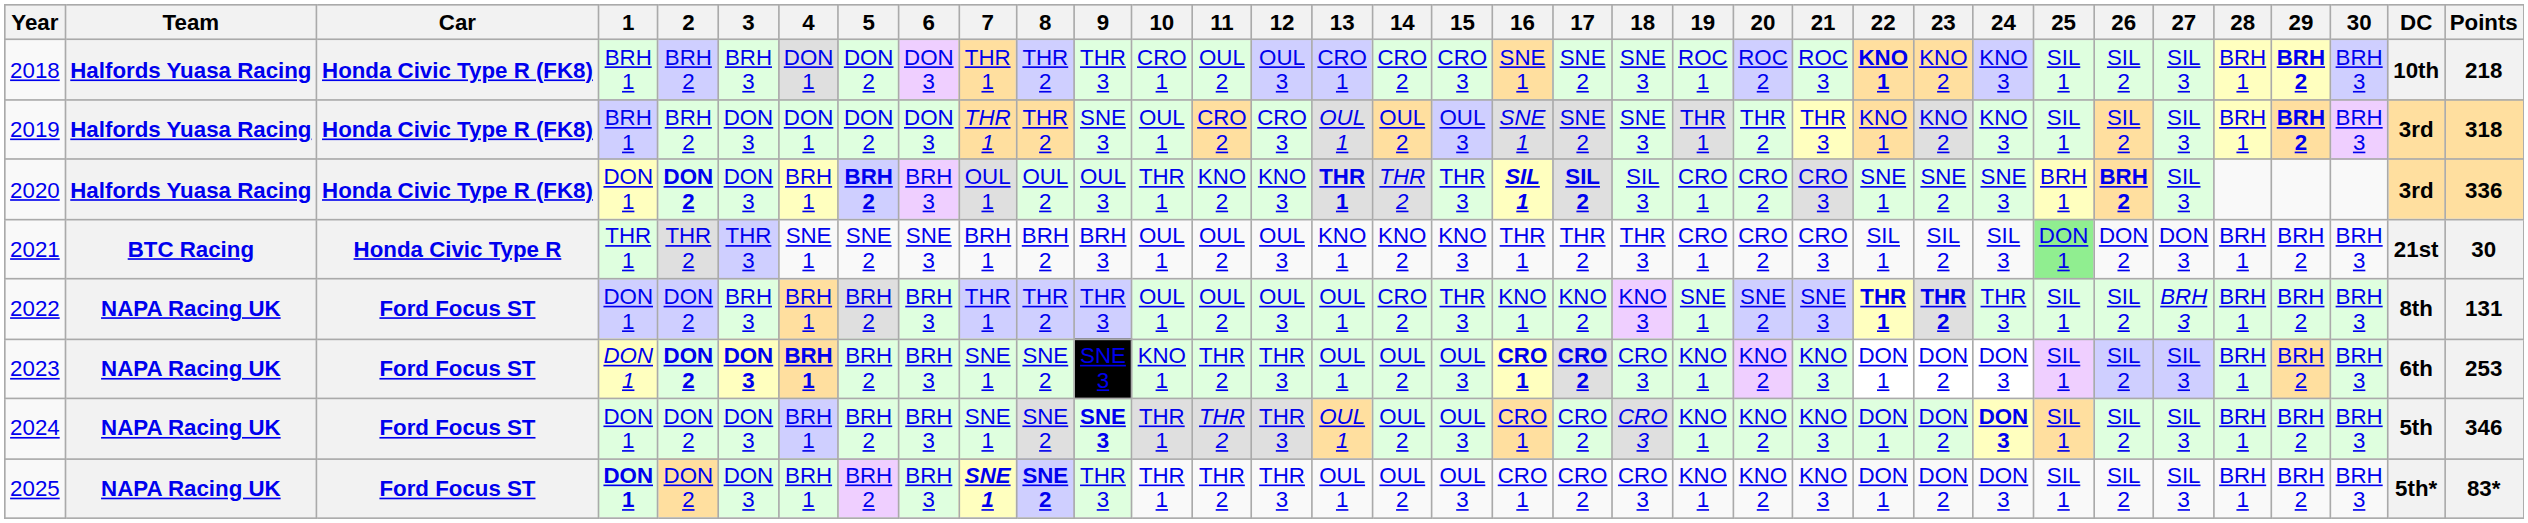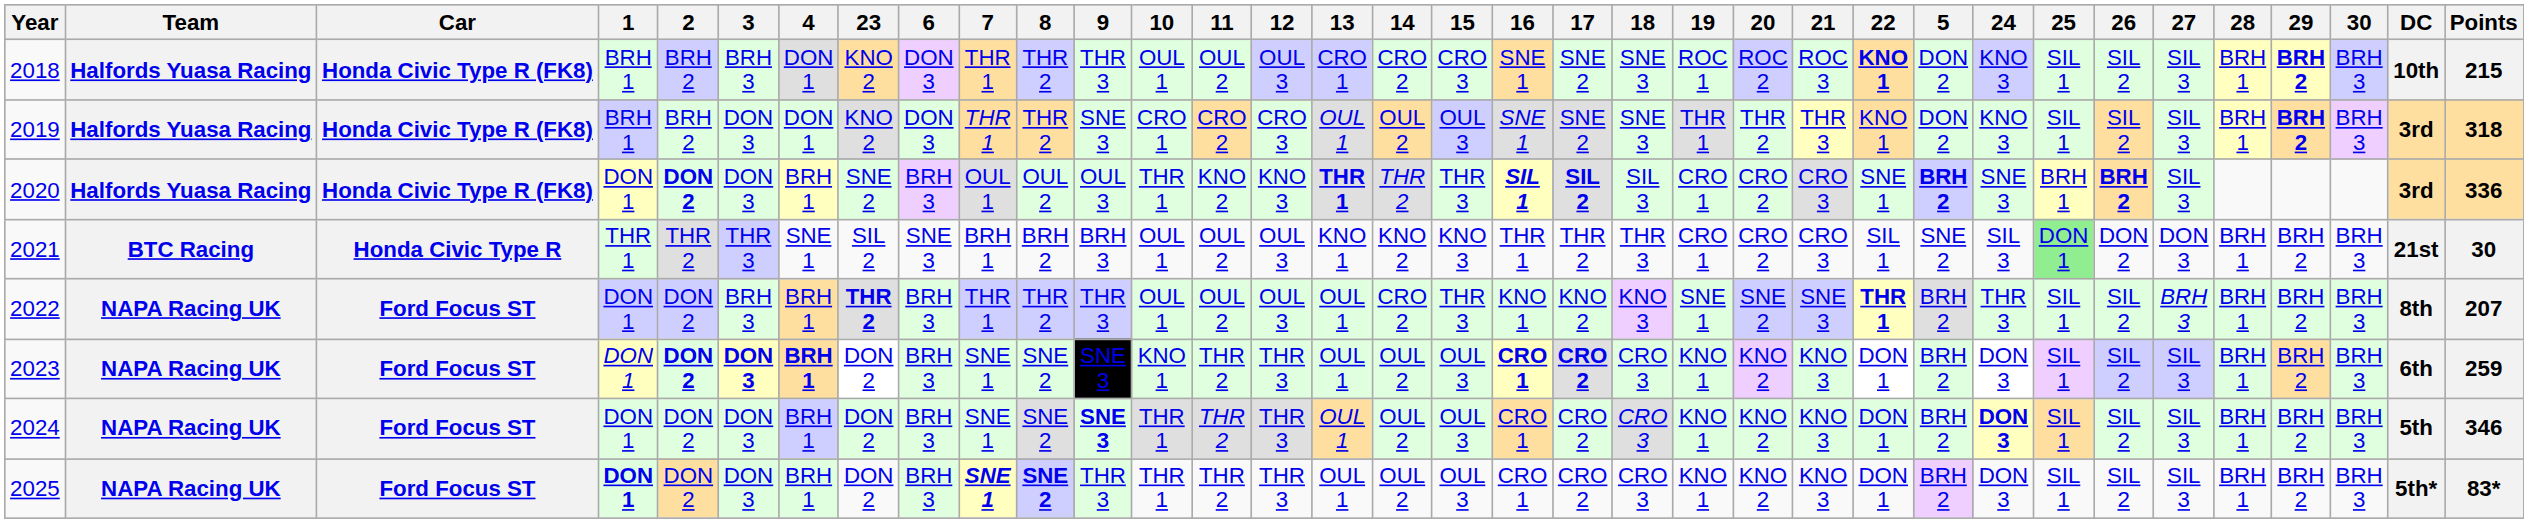 <table class="wikitable" style="text-align:center; font-size:85%">
 <tr>
 <th>Year</th>
 <th>Team</th>
 <th>Car</th>
 <th>1</th>
 <th>2</th>
 <th>3</th>
 <th>4</th>
-<th>5</th>
+<th>23</th>
 <th>6</th>
 <th>7</th>
 <th>8</th>
 <th>9</th>
 <th>10</th>
 <th>11</th>
 <th>12</th>
 <th>13</th>
 <th>14</th>
 <th>15</th>
 <th>16</th>
 <th>17</th>
 <th>18</th>
 <th>19</th>
 <th>20</th>
 <th>21</th>
 <th>22</th>
-<th>23</th>
+<th>5</th>
 <th>24</th>
 <th>25</th>
 <th>26</th>
 <th>27</th>
 <th>28</th>
 <th>29</th>
 <th>30</th>
 <th>DC</th>
 <th>Points</th>
 </tr>
 <tr>
 <td><a href='#'>2018</a></td>
 <th nowrap><a href='#'>Halfords Yuasa Racing</a></th>
 <th nowrap><a href='#'>Honda Civic Type R (FK8)</a></th>
 <td style="background:#DFFFDF;"><a href='#'>BRH<br>1</a><br></td>
 <td style="background:#CFCFFF;"><a href='#'>BRH<br>2</a><br></td>
 <td style="background:#DFFFDF;"><a href='#'>BRH<br>3</a><br></td>
 <td style="background:#DFDFDF;"><a href='#'>DON<br>1</a><br></td>
-<td style="background:#DFFFDF;"><a href='#'>DON<br>2</a><br></td>
+<td style="background:#FFDF9F;"><a href='#'>KNO<br>2</a><br></td>
 <td style="background:#EFCFFF;"><a href='#'>DON<br>3</a><br></td>
 <td style="background:#FFDF9F;"><a href='#'>THR<br>1</a><br></td>
 <td style="background:#CFCFFF;"><a href='#'>THR<br>2</a><br></td>
 <td style="background:#DFFFDF;"><a href='#'>THR<br>3</a><br></td>
-<td style="background:#DFFFDF;"><a href='#'>CRO<br>1</a><br></td>
+<td style="background:#DFFFDF;"><a href='#'>OUL<br>1</a><br></td>
 <td style="background:#DFFFDF;"><a href='#'>OUL<br>2</a><br></td>
 <td style="background:#CFCFFF;"><a href='#'>OUL<br>3</a><br></td>
 <td style="background:#CFCFFF;"><a href='#'>CRO<br>1</a><br></td>
 <td style="background:#DFFFDF;"><a href='#'>CRO<br>2</a><br></td>
 <td style="background:#DFFFDF;"><a href='#'>CRO<br>3</a><br></td>
 <td style="background:#FFDF9F;"><a href='#'>SNE<br>1</a><br></td>
 <td style="background:#DFFFDF;"><a href='#'>SNE<br>2</a><br></td>
 <td style="background:#DFFFDF;"><a href='#'>SNE<br>3</a><br></td>
 <td style="background:#DFFFDF;"><a href='#'>ROC<br>1</a><br></td>
 <td style="background:#CFCFFF;"><a href='#'>ROC<br>2</a><br></td>
 <td style="background:#DFFFDF;"><a href='#'>ROC<br>3</a><br></td>
 <td style="background:#FFDF9F;"><strong><a href='#'>KNO<br>1</a></strong><br></td>
-<td style="background:#FFDF9F;"><a href='#'>KNO<br>2</a><br></td>
+<td style="background:#DFFFDF;"><a href='#'>DON<br>2</a><br></td>
 <td style="background:#CFCFFF;"><a href='#'>KNO<br>3</a><br></td>
 <td style="background:#DFFFDF;"><a href='#'>SIL<br>1</a><br></td>
 <td style="background:#DFFFDF;"><a href='#'>SIL<br>2</a><br></td>
 <td style="background:#DFFFDF;"><a href='#'>SIL<br>3</a><br></td>
 <td style="background:#FFFFBF;"><a href='#'>BRH<br>1</a><br></td>
 <td style="background:#FFFFBF;"><strong><a href='#'>BRH<br>2</a></strong><br></td>
 <td style="background:#CFCFFF;"><a href='#'>BRH<br>3</a><br></td>
 <th>10th</th>
-<th>218</th>
+<th>215</th>
 </tr>
 <tr>
 <td><a href='#'>2019</a></td>
 <th nowrap><a href='#'>Halfords Yuasa Racing</a></th>
 <th nowrap><a href='#'>Honda Civic Type R (FK8)</a></th>
 <td style="background:#CFCFFF;"><a href='#'>BRH<br>1</a><br></td>
 <td style="background:#DFFFDF;"><a href='#'>BRH<br>2</a><br></td>
 <td style="background:#DFFFDF;"><a href='#'>DON<br>3</a><br></td>
 <td style="background:#DFFFDF;"><a href='#'>DON<br>1</a><br></td>
-<td style="background:#DFFFDF;"><a href='#'>DON<br>2</a><br></td>
+<td style="background:#DFDFDF;"><a href='#'>KNO<br>2</a><br></td>
 <td style="background:#DFFFDF;"><a href='#'>DON<br>3</a><br></td>
 <td style="background:#FFDF9F;"><em><a href='#'>THR<br>1</a></em><br></td>
 <td style="background:#FFDF9F;"><a href='#'>THR<br>2</a><br></td>
 <td style="background:#DFFFDF;"><a href='#'>SNE<br>3</a><br></td>
-<td style="background:#DFFFDF;"><a href='#'>OUL<br>1</a><br></td>
+<td style="background:#DFFFDF;"><a href='#'>CRO<br>1</a><br></td>
 <td style="background:#FFDF9F;"><a href='#'>CRO<br>2</a><br></td>
 <td style="background:#DFFFDF;"><a href='#'>CRO<br>3</a><br></td>
 <td style="background:#DFDFDF;"><em><a href='#'>OUL<br>1</a></em><br></td>
 <td style="background:#FFDF9F;"><a href='#'>OUL<br>2</a><br></td>
 <td style="background:#CFCFFF;"><a href='#'>OUL<br>3</a><br></td>
 <td style="background:#DFDFDF;"><em><a href='#'>SNE<br>1</a></em><br></td>
 <td style="background:#DFDFDF;"><a href='#'>SNE<br>2</a><br></td>
 <td style="background:#DFFFDF;"><a href='#'>SNE<br>3</a><br></td>
 <td style="background:#DFDFDF;"><a href='#'>THR<br>1</a><br></td>
 <td style="background:#DFFFDF;"><a href='#'>THR<br>2</a><br></td>
 <td style="background:#FFFFBF;"><a href='#'>THR<br>3</a><br></td>
 <td style="background:#FFDF9F;"><a href='#'>KNO<br>1</a><br></td>
-<td style="background:#DFDFDF;"><a href='#'>KNO<br>2</a><br></td>
+<td style="background:#DFFFDF;"><a href='#'>DON<br>2</a><br></td>
 <td style="background:#DFFFDF;"><a href='#'>KNO<br>3</a><br></td>
 <td style="background:#DFFFDF;"><a href='#'>SIL<br>1</a><br></td>
 <td style="background:#FFDF9F;"><a href='#'>SIL<br>2</a><br></td>
 <td style="background:#DFFFDF;"><a href='#'>SIL<br>3</a><br></td>
 <td style="background:#FFFFBF;"><a href='#'>BRH<br>1</a><br></td>
 <td style="background:#FFDF9F;"><strong><a href='#'>BRH<br>2</a></strong><br></td>
 <td style="background:#EFCFFF;"><a href='#'>BRH<br>3</a><br></td>
 <th style="background:#FFDF9F;">3rd</th>
 <th style="background:#FFDF9F;">318</th>
 </tr>
 <tr>
 <td><a href='#'>2020</a></td>
 <th nowrap><a href='#'>Halfords Yuasa Racing</a></th>
 <th nowrap><a href='#'>Honda Civic Type R (FK8)</a></th>
 <td style="background:#FFFFBF;"><a href='#'>DON<br>1</a><br></td>
 <td style="background:#DFFFDF;"><strong><a href='#'>DON<br>2</a></strong><br></td>
 <td style="background:#DFFFDF;"><a href='#'>DON<br>3</a><br></td>
 <td style="background:#FFFFBF;"><a href='#'>BRH<br>1</a><br></td>
-<td style="background:#CFCFFF;"><strong><a href='#'>BRH<br>2</a></strong><br></td>
+<td style="background:#DFFFDF;"><a href='#'>SNE<br>2</a><br></td>
 <td style="background:#EFCFFF;"><a href='#'>BRH<br>3</a><br></td>
 <td style="background:#DFDFDF;"><a href='#'>OUL<br>1</a><br></td>
 <td style="background:#DFFFDF;"><a href='#'>OUL<br>2</a><br></td>
 <td style="background:#DFFFDF;"><a href='#'>OUL<br>3</a><br></td>
 <td style="background:#DFFFDF;"><a href='#'>THR<br>1</a><br></td>
 <td style="background:#DFFFDF;"><a href='#'>KNO<br>2</a><br></td>
 <td style="background:#DFFFDF;"><a href='#'>KNO<br>3</a><br></td>
 <td style="background:#DFDFDF;"><strong><a href='#'>THR<br>1</a></strong><br></td>
 <td style="background:#DFDFDF;"><em><a href='#'>THR<br>2</a></em><br></td>
 <td style="background:#DFFFDF;"><a href='#'>THR<br>3</a><br></td>
 <td style="background:#FFFFBF;"><strong><em><a href='#'>SIL<br>1</a></em></strong><br></td>
 <td style="background:#DFDFDF;"><strong><a href='#'>SIL<br>2</a></strong><br></td>
 <td style="background:#DFFFDF;"><a href='#'>SIL<br>3</a><br></td>
 <td style="background:#DFFFDF;"><a href='#'>CRO<br>1</a><br></td>
 <td style="background:#DFFFDF;"><a href='#'>CRO<br>2</a><br></td>
 <td style="background:#DFDFDF;"><a href='#'>CRO<br>3</a><br></td>
 <td style="background:#DFFFDF;"><a href='#'>SNE<br>1</a><br></td>
-<td style="background:#DFFFDF;"><a href='#'>SNE<br>2</a><br></td>
+<td style="background:#CFCFFF;"><strong><a href='#'>BRH<br>2</a></strong><br></td>
 <td style="background:#DFFFDF;"><a href='#'>SNE<br>3</a><br></td>
 <td style="background:#FFFFBF;"><a href='#'>BRH<br>1</a><br></td>
 <td style="background:#FFDF9F;"><strong><a href='#'>BRH<br>2</a></strong><br></td>
 <td style="background:#DFFFDF;"><a href='#'>SIL<br>3</a><br></td>
 <td></td>
 <td></td>
 <td></td>
 <th style="background:#FFDF9F;">3rd</th>
 <th style="background:#FFDF9F;">336</th>
 </tr>
 <tr>
 <td><a href='#'>2021</a></td>
 <th nowrap><a href='#'>BTC Racing</a></th>
 <th nowrap><a href='#'>Honda Civic Type R</a></th>
 <td style="background:#DFFFDF;"><a href='#'>THR<br>1</a><br></td>
 <td style="background:#DFDFDF;"><a href='#'>THR<br>2</a><br></td>
 <td style="background:#CFCFFF;"><a href='#'>THR<br>3</a><br></td>
 <td><a href='#'>SNE<br>1</a></td>
-<td><a href='#'>SNE<br>2</a></td>
+<td><a href='#'>SIL<br>2</a></td>
 <td><a href='#'>SNE<br>3</a></td>
 <td><a href='#'>BRH<br>1</a></td>
 <td><a href='#'>BRH<br>2</a></td>
 <td><a href='#'>BRH<br>3</a></td>
 <td><a href='#'>OUL<br>1</a></td>
 <td><a href='#'>OUL<br>2</a></td>
 <td><a href='#'>OUL<br>3</a></td>
 <td><a href='#'>KNO<br>1</a></td>
 <td><a href='#'>KNO<br>2</a></td>
 <td><a href='#'>KNO<br>3</a></td>
 <td><a href='#'>THR<br>1</a></td>
 <td><a href='#'>THR<br>2</a></td>
 <td><a href='#'>THR<br>3</a></td>
 <td><a href='#'>CRO<br>1</a></td>
 <td><a href='#'>CRO<br>2</a></td>
 <td><a href='#'>CRO<br>3</a></td>
 <td><a href='#'>SIL<br>1</a></td>
-<td><a href='#'>SIL<br>2</a></td>
+<td><a href='#'>SNE<br>2</a></td>
 <td><a href='#'>SIL<br>3</a></td>
 <td style="background: lightgreen;"><a href='#'>DON<br>1</a></td>
 <td><a href='#'>DON<br>2</a></td>
 <td><a href='#'>DON<br>3</a></td>
 <td><a href='#'>BRH<br>1</a></td>
 <td><a href='#'>BRH<br>2</a></td>
 <td><a href='#'>BRH<br>3</a></td>
 <th>21st</th>
 <th>30</th>
 </tr>
 <tr>
 <td><a href='#'>2022</a></td>
 <th nowrap><a href='#'>NAPA Racing UK</a></th>
 <th nowrap><a href='#'>Ford Focus ST</a></th>
 <td style="background:#CFCFFF;"><a href='#'>DON<br>1</a><br></td>
 <td style="background:#CFCFFF;"><a href='#'>DON<br>2</a><br></td>
 <td style="background:#DFFFDF;"><a href='#'>BRH<br>3</a><br></td>
 <td style="background:#FFDF9F;"><a href='#'>BRH<br>1</a><br></td>
-<td style="background:#DFDFDF;"><a href='#'>BRH<br>2</a><br></td>
+<td style="background:#DFDFDF;"><strong><a href='#'>THR<br>2</a></strong><br></td>
 <td style="background:#DFFFDF;"><a href='#'>BRH<br>3</a><br></td>
 <td style="background:#CFCFFF;"><a href='#'>THR<br>1</a><br></td>
 <td style="background:#CFCFFF;"><a href='#'>THR<br>2</a><br></td>
 <td style="background:#CFCFFF;"><a href='#'>THR<br>3</a><br></td>
 <td style="background:#DFFFDF;"><a href='#'>OUL<br>1</a><br></td>
 <td style="background:#DFFFDF;"><a href='#'>OUL<br>2</a><br></td>
 <td style="background:#DFFFDF;"><a href='#'>OUL<br>3</a><br></td>
 <td style="background:#DFFFDF;"><a href='#'>OUL<br>1</a><br></td>
 <td style="background:#DFFFDF;"><a href='#'>CRO<br>2</a><br></td>
 <td style="background:#DFFFDF;"><a href='#'>THR<br>3</a><br></td>
 <td style="background:#DFFFDF;"><a href='#'>KNO<br>1</a><br></td>
 <td style="background:#DFFFDF;"><a href='#'>KNO<br>2</a><br></td>
 <td style="background:#EFCFFF;"><a href='#'>KNO<br>3</a><br></td>
 <td style="background:#DFFFDF;"><a href='#'>SNE<br>1</a><br></td>
 <td style="background:#CFCFFF;"><a href='#'>SNE<br>2</a><br></td>
 <td style="background:#CFCFFF;"><a href='#'>SNE<br>3</a><br></td>
 <td style="background:#FFFFBF;"><strong><a href='#'>THR<br>1</a></strong><br></td>
-<td style="background:#DFDFDF;"><strong><a href='#'>THR<br>2</a></strong><br></td>
+<td style="background:#DFDFDF;"><a href='#'>BRH<br>2</a><br></td>
 <td style="background:#DFFFDF;"><a href='#'>THR<br>3</a><br></td>
 <td style="background:#DFFFDF;"><a href='#'>SIL<br>1</a><br></td>
 <td style="background:#DFFFDF;"><a href='#'>SIL<br>2</a><br></td>
 <td style="background:#DFFFDF;"><em><a href='#'>BRH<br>3</a></em><br></td>
 <td style="background:#DFFFDF;"><a href='#'>BRH<br>1</a><br></td>
 <td style="background:#DFFFDF;"><a href='#'>BRH<br>2</a><br></td>
 <td style="background:#DFFFDF;"><a href='#'>BRH<br>3</a><br></td>
 <th>8th</th>
-<th>131</th>
+<th>207</th>
 </tr>
 <tr>
 <td><a href='#'>2023</a></td>
 <th nowrap><a href='#'>NAPA Racing UK</a></th>
 <th nowrap><a href='#'>Ford Focus ST</a></th>
 <td style="background:#FFFFBF;"><em><a href='#'>DON<br>1</a></em><br></td>
 <td style="background:#DFFFDF;"><strong><a href='#'>DON<br>2</a></strong><br></td>
 <td style="background:#FFFFBF;"><strong><a href='#'>DON<br>3</a></strong><br></td>
 <td style="background:#FFDF9F;"><strong><a href='#'>BRH<br>1</a></strong><br></td>
-<td style="background:#DFFFDF;"><a href='#'>BRH<br>2</a><br></td>
+<td style="background:#FFFFFF;"><a href='#'>DON<br>2</a><br></td>
 <td style="background:#DFFFDF;"><a href='#'>BRH<br>3</a><br></td>
 <td style="background:#DFFFDF;"><a href='#'>SNE<br>1</a><br></td>
 <td style="background:#DFFFDF;"><a href='#'>SNE<br>2</a><br></td>
 <td style="background:#000000; color:white"><a href='#'><span>SNE<br>3</span></a><br></td>
 <td style="background:#DFFFDF;"><a href='#'>KNO<br>1</a><br></td>
 <td style="background:#DFFFDF;"><a href='#'>THR<br>2</a><br></td>
 <td style="background:#DFFFDF;"><a href='#'>THR<br>3</a><br></td>
 <td style="background:#DFFFDF;"><a href='#'>OUL<br>1</a><br></td>
 <td style="background:#DFFFDF;"><a href='#'>OUL<br>2</a><br></td>
 <td style="background:#DFFFDF;"><a href='#'>OUL<br>3</a><br></td>
 <td style="background:#FFFFBF;"><strong><a href='#'>CRO<br>1</a></strong><br></td>
 <td style="background:#DFDFDF;"><strong><a href='#'>CRO<br>2</a></strong><br></td>
 <td style="background:#DFFFDF;"><a href='#'>CRO<br>3</a><br></td>
 <td style="background:#DFFFDF;"><a href='#'>KNO<br>1</a><br></td>
 <td style="background:#EFCFFF;"><a href='#'>KNO<br>2</a><br></td>
 <td style="background:#DFFFDF;"><a href='#'>KNO<br>3</a><br></td>
 <td style="background:#FFFFFF;"><a href='#'>DON<br>1</a><br></td>
-<td style="background:#FFFFFF;"><a href='#'>DON<br>2</a><br></td>
+<td style="background:#DFFFDF;"><a href='#'>BRH<br>2</a><br></td>
 <td style="background:#FFFFFF;"><a href='#'>DON<br>3</a><br></td>
 <td style="background:#EFCFFF;"><a href='#'>SIL<br>1</a><br></td>
 <td style="background:#CFCFFF;"><a href='#'>SIL<br>2</a><br></td>
 <td style="background:#CFCFFF;"><a href='#'>SIL<br>3</a><br></td>
 <td style="background:#DFFFDF;"><a href='#'>BRH<br>1</a><br></td>
 <td style="background:#FFDF9F;"><a href='#'>BRH<br>2</a><br></td>
 <td style="background:#DFFFDF;"><a href='#'>BRH<br>3</a><br></td>
 <th>6th</th>
-<th>253</th>
+<th>259</th>
 </tr>
 <tr>
 <td><a href='#'>2024</a></td>
 <th nowrap><a href='#'>NAPA Racing UK</a></th>
 <th nowrap><a href='#'>Ford Focus ST</a></th>
 <td style="background:#DFFFDF;"><a href='#'>DON<br>1</a><br></td>
 <td style="background:#DFFFDF;"><a href='#'>DON<br>2</a><br></td>
 <td style="background:#DFFFDF;"><a href='#'>DON<br>3</a><br></td>
 <td style="background:#CFCFFF;"><a href='#'>BRH<br>1</a><br></td>
-<td style="background:#DFFFDF;"><a href='#'>BRH<br>2</a><br></td>
+<td style="background:#DFFFDF;"><a href='#'>DON<br>2</a><br></td>
 <td style="background:#DFFFDF;"><a href='#'>BRH<br>3</a><br></td>
 <td style="background:#DFFFDF;"><a href='#'>SNE<br>1</a><br></td>
 <td style="background:#DFDFDF;"><a href='#'>SNE<br>2</a><br></td>
 <td style="background:#DFFFDF;"><strong><a href='#'>SNE<br>3</a><br></strong></td>
 <td style="background:#DFDFDF;"><a href='#'>THR<br>1</a><br></td>
 <td style="background:#DFDFDF;"><em><a href='#'>THR<br>2</a></em><br></td>
 <td style="background:#DFDFDF;"><a href='#'>THR<br>3</a><br></td>
 <td style="background:#FFDF9F;"><em><a href='#'>OUL<br>1</a></em><br></td>
 <td style="background:#DFFFDF;"><a href='#'>OUL<br>2</a><br></td>
 <td style="background:#DFFFDF;"><a href='#'>OUL<br>3</a><br></td>
 <td style="background:#FFDF9F;"><a href='#'>CRO<br>1</a><br></td>
 <td style="background:#DFFFDF;"><a href='#'>CRO<br>2</a><br></td>
 <td style="background:#DFDFDF;"><em><a href='#'>CRO<br>3</a></em><br></td>
 <td style="background:#DFFFDF;"><a href='#'>KNO<br>1</a><br></td>
 <td style="background:#DFFFDF;"><a href='#'>KNO<br>2</a><br></td>
 <td style="background:#DFFFDF;"><a href='#'>KNO<br>3</a><br></td>
 <td style="background:#DFFFDF;"><a href='#'>DON<br>1</a><br></td>
-<td style="background:#DFFFDF;"><a href='#'>DON<br>2</a><br></td>
+<td style="background:#DFFFDF;"><a href='#'>BRH<br>2</a><br></td>
 <td style="background:#FFFFBF;"><strong><a href='#'>DON<br>3</a></strong><br></td>
 <td style="background:#FFDF9F;"><a href='#'>SIL<br>1</a><br></td>
 <td style="background:#DFFFDF;"><a href='#'>SIL<br>2</a><br></td>
 <td style="background:#DFFFDF;"><a href='#'>SIL<br>3</a><br></td>
 <td style="background:#DFFFDF;"><a href='#'>BRH<br>1</a><br></td>
 <td style="background:#DFFFDF;"><a href='#'>BRH<br>2</a><br></td>
 <td style="background:#DFFFDF;"><a href='#'>BRH<br>3</a><br></td>
 <th>5th</th>
 <th>346</th>
 </tr>
 <tr>
 <td><a href='#'>2025</a></td>
 <th><a href='#'>NAPA Racing UK</a></th>
 <th><a href='#'>Ford Focus ST</a></th>
 <td style="background:#DFFFDF;"><strong><a href='#'>DON<br>1</a></strong><br></td>
 <td style="background:#FFDF9F;"><a href='#'>DON<br>2</a><br></td>
 <td style="background:#DFFFDF;"><a href='#'>DON<br>3</a><br></td>
 <td style="background:#DFFFDF;"><a href='#'>BRH<br>1</a><br></td>
-<td style="background:#EFCFFF;"><a href='#'>BRH<br>2</a><br></td>
+<td style="background:#;"><a href='#'>DON<br>2</a><br></td>
 <td style="background:#DFFFDF;"><a href='#'>BRH<br>3</a><br></td>
 <td style="background:#FFFFBF;"><strong><em><a href='#'>SNE<br>1</a></em></strong><br></td>
 <td style="background:#CFCFFF;"><strong><a href='#'>SNE<br>2</a></strong><br></td>
 <td style="background:#DFFFDF;"><a href='#'>THR<br>3</a><br></td>
 <td style="background:#;"><a href='#'>THR<br>1</a><br></td>
 <td style="background:#;"><a href='#'>THR<br>2</a><br></td>
 <td style="background:#;"><a href='#'>THR<br>3</a><br></td>
 <td style="background:#;"><a href='#'>OUL<br>1</a><br></td>
 <td style="background:#;"><a href='#'>OUL<br>2</a><br></td>
 <td style="background:#;"><a href='#'>OUL<br>3</a><br></td>
 <td style="background:#;"><a href='#'>CRO<br>1</a><br></td>
 <td style="background:#;"><a href='#'>CRO<br>2</a><br></td>
 <td style="background:#;"><a href='#'>CRO<br>3</a><br></td>
 <td style="background:#;"><a href='#'>KNO<br>1</a><br></td>
 <td style="background:#;"><a href='#'>KNO<br>2</a><br></td>
 <td style="background:#;"><a href='#'>KNO<br>3</a><br></td>
 <td style="background:#;"><a href='#'>DON<br>1</a><br></td>
-<td style="background:#;"><a href='#'>DON<br>2</a><br></td>
+<td style="background:#EFCFFF;"><a href='#'>BRH<br>2</a><br></td>
 <td style="background:#;"><a href='#'>DON<br>3</a><br></td>
 <td style="background:#;"><a href='#'>SIL<br>1</a><br></td>
 <td style="background:#;"><a href='#'>SIL<br>2</a><br></td>
 <td style="background:#;"><a href='#'>SIL<br>3</a><br></td>
 <td style="background:#;"><a href='#'>BRH<br>1</a><br></td>
 <td style="background:#;"><a href='#'>BRH<br>2</a><br></td>
 <td style="background:#;"><a href='#'>BRH<br>3</a><br></td>
 <th>5th*</th>
 <th>83*</th>
 </tr>
 </table>
